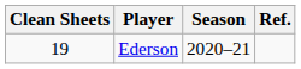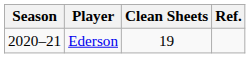 <table class="wikitable" style="text-align:center">
 <tr>
+<th>Season</th>
+<th>Player</th>
 <th>Clean Sheets</th>
-<th>Player</th>
-<th>Season</th>
 <th>Ref.</th>
 </tr>
 <tr>
+<td>2020–21</td>
+<td> <a href='#'>Ederson</a></td>
 <td>19</td>
-<td> <a href='#'>Ederson</a></td>
-<td>2020–21</td>
 <td></td>
 </tr>
 </table>
